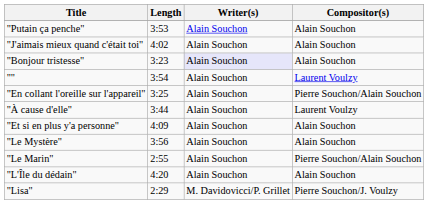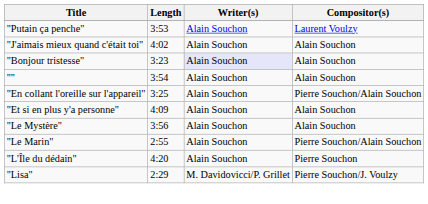 <table border="0" align="center" class="wikitable">
 <tr align="center" bgcolor="#CCCCCC">
 <th>Title</th>
 <th>Length</th>
 <th>Writer(s)</th>
 <th>Compositor(s)</th>
 </tr>
 <tr ----bgcolor="#EFEFEF">
 </tr>
 <tr ---->
 <td>"Putain ça penche"</td>
 <td>3:53</td>
 <td><a href='#'>Alain Souchon</a></td>
-<td>Alain Souchon</td>
+<td><a href='#'>Laurent Voulzy</a></td>
 </tr>
 <tr ---->
 <td>"J'aimais mieux quand c'était toi"</td>
 <td>4:02</td>
 <td>Alain Souchon</td>
 <td>Alain Souchon</td>
 </tr>
 <tr ---->
 <td>"Bonjour tristesse"</td>
 <td>3:23</td>
 <td style="background: lavender;">Alain Souchon</td>
 <td>Alain Souchon</td>
 </tr>
 <tr ---->
 <td>""</td>
 <td>3:54</td>
 <td>Alain Souchon</td>
-<td><a href='#'>Laurent Voulzy</a></td>
+<td>Alain Souchon</td>
 </tr>
 <tr ---->
 <td>"En collant l'oreille sur l'appareil"</td>
 <td>3:25</td>
 <td>Alain Souchon</td>
 <td>Pierre Souchon/Alain Souchon</td>
-</tr>
-<tr ---->
-<td>"À cause d'elle"</td>
-<td>3:44</td>
-<td>Alain Souchon</td>
-<td>Laurent Voulzy</td>
 </tr>
 <tr ---->
 <td>"Et si en plus y'a personne"</td>
 <td>4:09</td>
 <td>Alain Souchon</td>
 <td>Alain Souchon</td>
 </tr>
 <tr ---->
 <td>"Le Mystère"</td>
 <td>3:56</td>
 <td>Alain Souchon</td>
 <td>Alain Souchon</td>
 </tr>
 <tr ---->
 <td>"Le Marin"</td>
 <td>2:55</td>
 <td>Alain Souchon</td>
 <td>Pierre Souchon/Alain Souchon</td>
 </tr>
 <tr ---->
 <td>"L'Île du dédain"</td>
 <td>4:20</td>
 <td>Alain Souchon</td>
-<td>Alain Souchon</td>
+<td>Pierre Souchon</td>
 </tr>
 <tr ---->
 <td>"Lisa"</td>
 <td>2:29</td>
 <td>M. Davidovicci/P. Grillet</td>
 <td>Pierre Souchon/J. Voulzy</td>
 </tr>
 </table>
